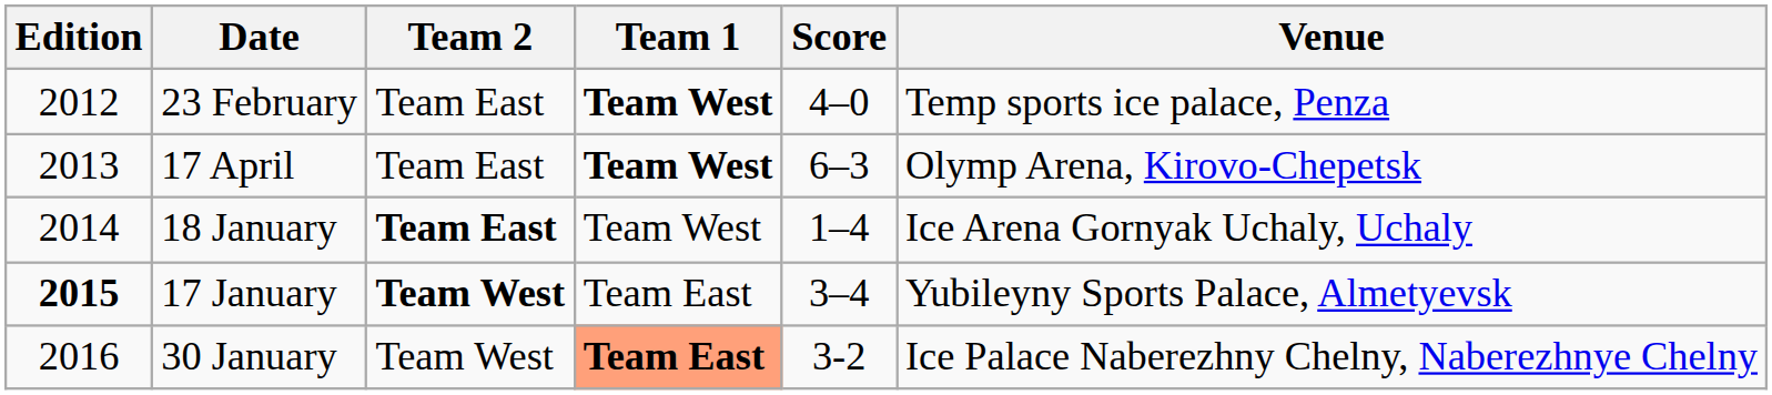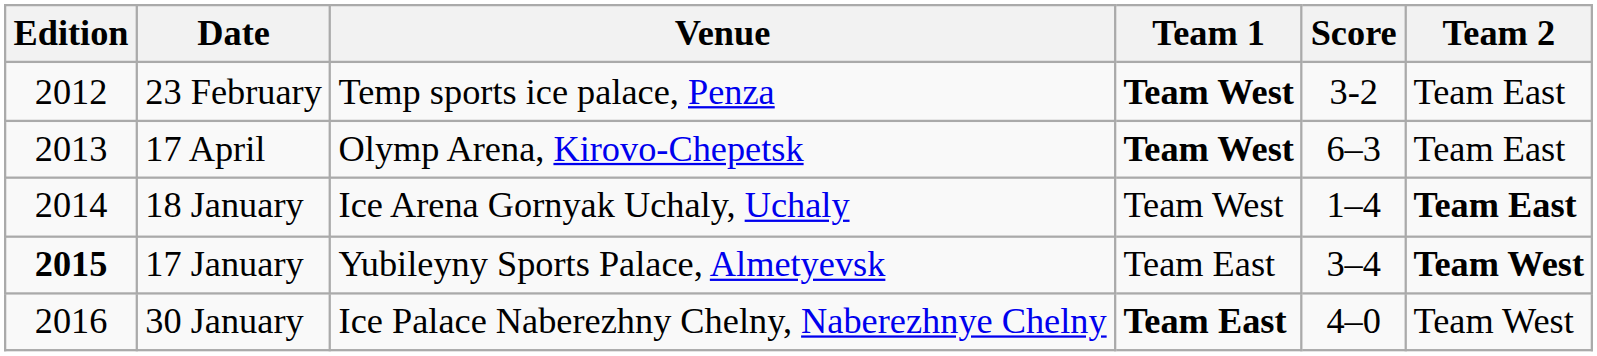 <table class="wikitable">
 <tr>
 <th>Edition</th>
 <th>Date</th>
-<th>Team 2</th>
+<th>Venue</th>
 <th>Team 1</th>
 <th>Score</th>
-<th>Venue</th>
+<th>Team 2</th>
 </tr>
 <tr>
 <td align="center">2012</td>
 <td align="left">23 February</td>
+<td align="left"> Temp sports ice palace, <a href='#'>Penza</a></td>
+<td align="left"><strong>Team West</strong></td>
+<td align="center">3-2</td>
 <td align="left">Team East</td>
-<td align="left"><strong>Team West</strong></td>
-<td align="center">4–0</td>
-<td align="left"> Temp sports ice palace, <a href='#'>Penza</a></td>
 </tr>
 <tr>
 <td align="center">2013</td>
 <td align="left">17 April</td>
-<td align="left">Team East</td>
+<td align="left"> Olymp Arena, <a href='#'>Kirovo-Chepetsk</a></td>
 <td align="left"><strong>Team West</strong></td>
 <td align="center">6–3</td>
-<td align="left"> Olymp Arena, <a href='#'>Kirovo-Chepetsk</a></td>
+<td align="left">Team East</td>
 </tr>
 <tr>
 <td align="center">2014</td>
 <td align="left">18 January</td>
-<td align="left"><strong>Team East</strong></td>
+<td align="left"> Ice Arena Gornyak Uchaly, <a href='#'>Uchaly</a></td>
 <td align="left">Team West</td>
 <td align="center">1–4</td>
-<td align="left"> Ice Arena Gornyak Uchaly, <a href='#'>Uchaly</a></td>
+<td align="left"><strong>Team East</strong></td>
 </tr>
 <tr>
 <td align="center"><strong>2015</strong></td>
 <td align="left">17 January</td>
-<td align="left"><strong>Team West</strong></td>
+<td align="left"> Yubileyny Sports Palace, <a href='#'>Almetyevsk</a></td>
 <td align="left">Team East</td>
 <td align="center">3–4</td>
-<td align="left"> Yubileyny Sports Palace, <a href='#'>Almetyevsk</a></td>
+<td align="left"><strong>Team West</strong></td>
 </tr>
 <tr>
 <td align="center">2016</td>
 <td align="left">30 January</td>
+<td align="left"> Ice Palace Naberezhny Chelny, <a href='#'>Naberezhnye Chelny</a></td>
+<td align="left"><strong>Team East</strong></td>
+<td align="center">4–0</td>
 <td align="left">Team West</td>
-<td align="left" style="background: lightsalmon;"><strong>Team East</strong></td>
-<td align="center">3-2</td>
-<td align="left"> Ice Palace Naberezhny Chelny, <a href='#'>Naberezhnye Chelny</a></td>
 </tr>
 </table>
